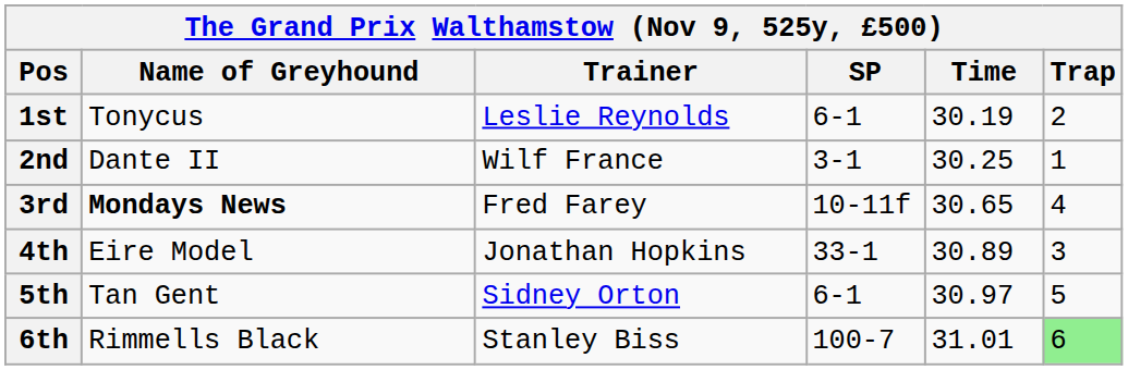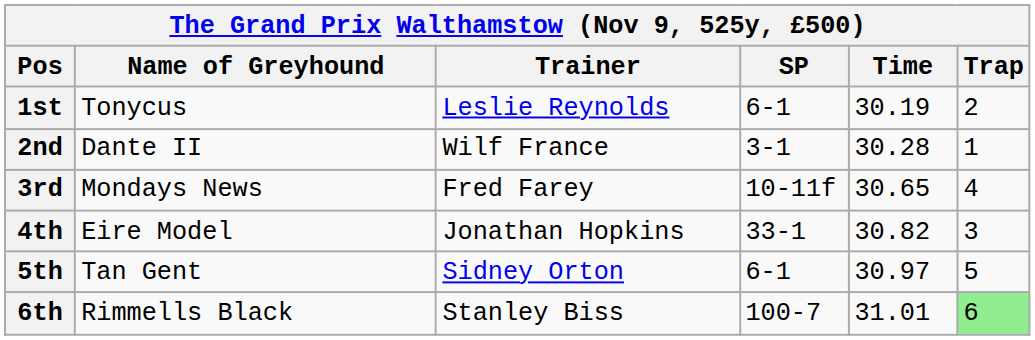 <table class="wikitable">
 <tr>
 <th colspan="6"><a href='#'>The Grand Prix</a> <a href='#'>Walthamstow</a> (Nov 9, 525y, £500)</th>
 </tr>
 <tr>
 <th width=30>Pos</th>
 <th width=180>Name of Greyhound</th>
 <th width=150>Trainer</th>
 <th width=50>SP</th>
 <th width=50>Time</th>
 <th width=30>Trap</th>
 </tr>
 <tr>
 <th>1st</th>
 <td>Tonycus</td>
 <td><a href='#'>Leslie Reynolds</a></td>
 <td>6-1</td>
 <td>30.19</td>
 <td>2</td>
 </tr>
 <tr>
 <th>2nd</th>
 <td>Dante II</td>
 <td>Wilf France</td>
 <td>3-1</td>
-<td>30.25</td>
+<td>30.28</td>
 <td>1</td>
 </tr>
 <tr>
 <th>3rd</th>
-<td><strong>Mondays News</strong></td>
+<td>Mondays News</td>
 <td>Fred Farey</td>
 <td>10-11f</td>
 <td>30.65</td>
 <td>4</td>
 </tr>
 <tr>
 <th>4th</th>
 <td>Eire Model</td>
 <td>Jonathan Hopkins</td>
 <td>33-1</td>
-<td>30.89</td>
+<td>30.82</td>
 <td>3</td>
 </tr>
 <tr>
 <th>5th</th>
 <td>Tan Gent</td>
 <td><a href='#'>Sidney Orton</a></td>
 <td>6-1</td>
 <td>30.97</td>
 <td>5</td>
 </tr>
 <tr>
 <th>6th</th>
 <td>Rimmells Black</td>
 <td>Stanley Biss</td>
 <td>100-7</td>
 <td>31.01</td>
 <td style="background: lightgreen;">6</td>
 </tr>
 </table>
